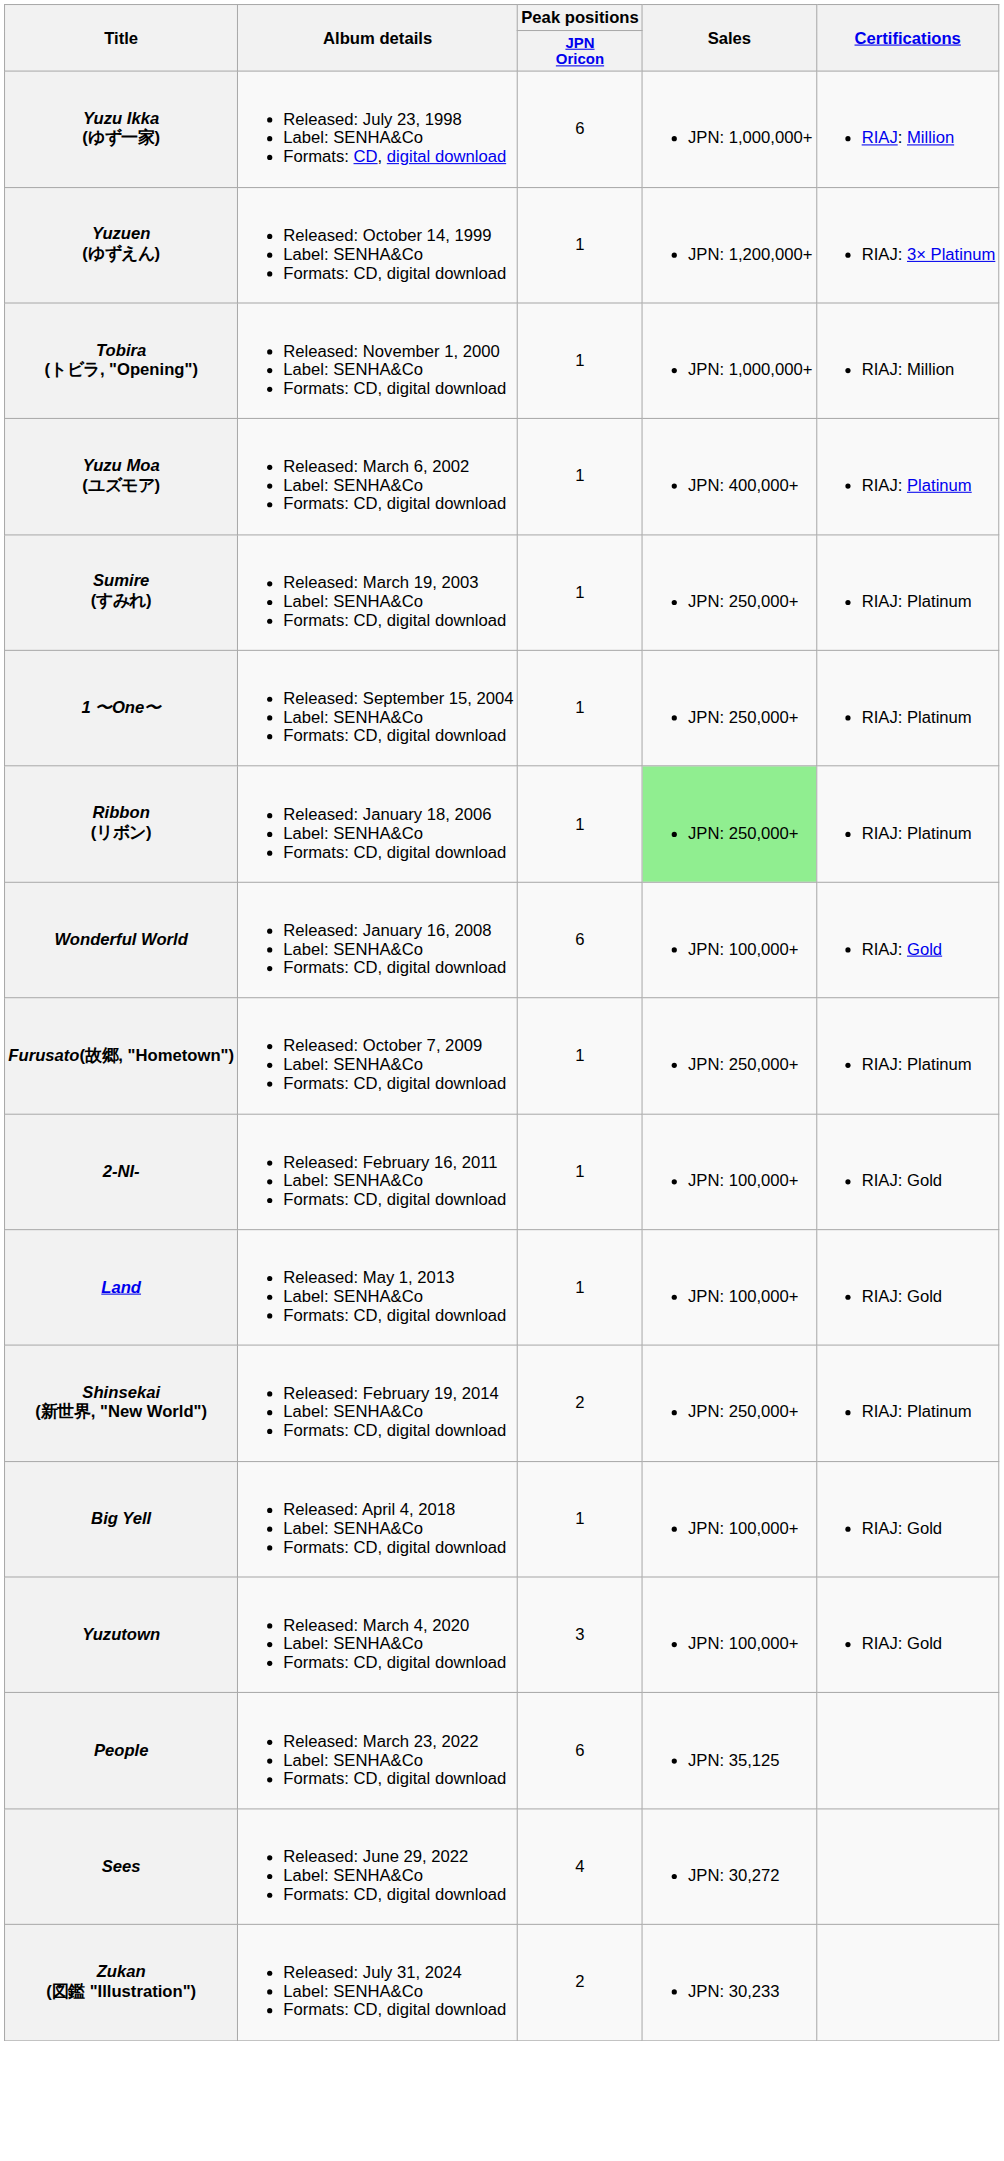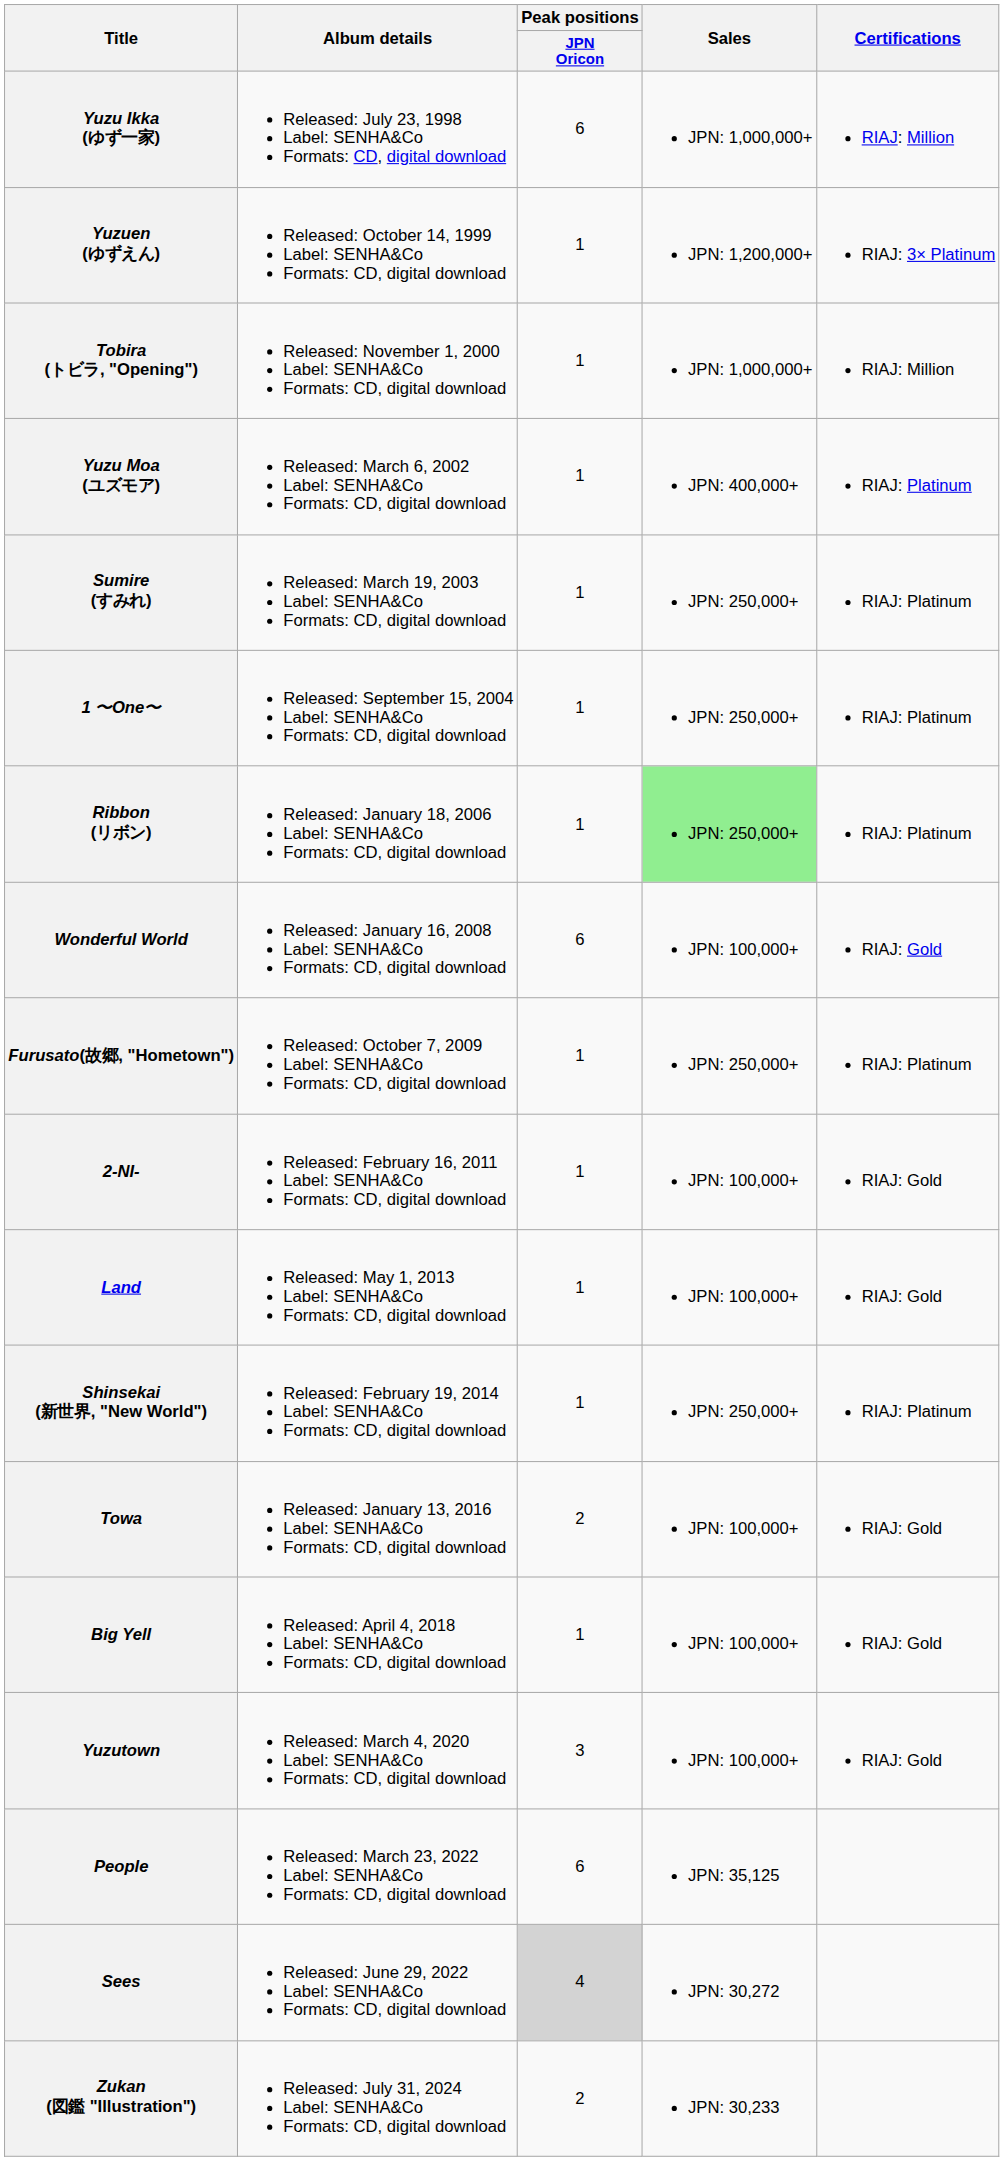 <table class="wikitable plainrowheaders">
 <tr>
 <th scope="col" rowspan="2">Title</th>
 <th scope="col" rowspan="2">Album details</th>
 <th scope="col" colspan="1">Peak positions</th>
 <th scope="col" rowspan="2">Sales</th>
 <th scope="col" rowspan="2"><a href='#'>Certifications</a></th>
 </tr>
 <tr>
 <th scope="col" style="font-size:90%;"><a href='#'>JPN<br>Oricon</a><br></th>
 </tr>
 <tr>
 <th scope="row"><em>Yuzu Ikka</em><br>(ゆず一家)</th>
 <td><br><ul><li>Released: July 23, 1998</li><li>Label: SENHA&Co</li><li>Formats: <a href='#'>CD</a>, <a href='#'>digital download</a></li></ul></td>
 <td align="center">6</td>
 <td><br><ul><li>JPN: 1,000,000+</li></ul></td>
 <td><br><ul><li><a href='#'>RIAJ</a>: <a href='#'>Million</a></li></ul></td>
 </tr>
 <tr>
 <th scope="row"><em>Yuzuen</em><br>(ゆずえん)</th>
 <td><br><ul><li>Released: October 14, 1999</li><li>Label: SENHA&Co</li><li>Formats: CD, digital download</li></ul></td>
 <td align="center">1</td>
 <td><br><ul><li>JPN: 1,200,000+</li></ul></td>
 <td><br><ul><li>RIAJ: <a href='#'>3× Platinum</a></li></ul></td>
 </tr>
 <tr>
 <th scope="row"><em>Tobira</em><br>(トビラ, "Opening")</th>
 <td><br><ul><li>Released: November 1, 2000</li><li>Label: SENHA&Co</li><li>Formats: CD, digital download</li></ul></td>
 <td align="center">1</td>
 <td><br><ul><li>JPN: 1,000,000+</li></ul></td>
 <td><br><ul><li>RIAJ: Million</li></ul></td>
 </tr>
 <tr>
 <th scope="row"><em>Yuzu Moa</em><br>(ユズモア)</th>
 <td><br><ul><li>Released: March 6, 2002</li><li>Label: SENHA&Co</li><li>Formats: CD, digital download</li></ul></td>
 <td align="center">1</td>
 <td><br><ul><li>JPN: 400,000+</li></ul></td>
 <td><br><ul><li>RIAJ: <a href='#'>Platinum</a></li></ul></td>
 </tr>
 <tr>
 <th scope="row"><em>Sumire</em><br>(すみれ)</th>
 <td><br><ul><li>Released: March 19, 2003</li><li>Label: SENHA&Co</li><li>Formats: CD, digital download</li></ul></td>
 <td align="center">1</td>
 <td><br><ul><li>JPN: 250,000+</li></ul></td>
 <td><br><ul><li>RIAJ: Platinum</li></ul></td>
 </tr>
 <tr>
 <th scope="row"><em>1 〜One〜</em></th>
 <td><br><ul><li>Released: September 15, 2004</li><li>Label: SENHA&Co</li><li>Formats: CD, digital download</li></ul></td>
 <td align="center">1</td>
 <td><br><ul><li>JPN: 250,000+</li></ul></td>
 <td><br><ul><li>RIAJ: Platinum</li></ul></td>
 </tr>
 <tr>
 <th scope="row"><em>Ribbon</em><br>(リボン)</th>
 <td><br><ul><li>Released: January 18, 2006</li><li>Label: SENHA&Co</li><li>Formats: CD, digital download</li></ul></td>
 <td align="center">1</td>
 <td style="background: lightgreen;"><br><ul><li>JPN: 250,000+</li></ul></td>
 <td><br><ul><li>RIAJ: Platinum</li></ul></td>
 </tr>
 <tr>
 <th scope="row"><em>Wonderful World</em></th>
 <td><br><ul><li>Released: January 16, 2008</li><li>Label: SENHA&Co</li><li>Formats: CD, digital download</li></ul></td>
 <td align="center">6</td>
 <td><br><ul><li>JPN: 100,000+</li></ul></td>
 <td><br><ul><li>RIAJ: <a href='#'>Gold</a></li></ul></td>
 </tr>
 <tr>
 <th scope="row"><em>Furusato</em>(故郷, "Hometown")</th>
 <td><br><ul><li>Released: October 7, 2009</li><li>Label: SENHA&Co</li><li>Formats: CD, digital download</li></ul></td>
 <td align="center">1</td>
 <td><br><ul><li>JPN: 250,000+</li></ul></td>
 <td><br><ul><li>RIAJ: Platinum</li></ul></td>
 </tr>
 <tr>
 <th scope="row"><em>2-NI-</em></th>
 <td><br><ul><li>Released: February 16, 2011</li><li>Label: SENHA&Co</li><li>Formats: CD, digital download</li></ul></td>
 <td align="center">1</td>
 <td><br><ul><li>JPN: 100,000+</li></ul></td>
 <td><br><ul><li>RIAJ: Gold</li></ul></td>
 </tr>
 <tr>
 <th scope="row"><em><a href='#'>Land</a></em></th>
 <td><br><ul><li>Released: May 1, 2013</li><li>Label: SENHA&Co</li><li>Formats: CD, digital download</li></ul></td>
 <td align="center">1</td>
 <td><br><ul><li>JPN: 100,000+</li></ul></td>
 <td><br><ul><li>RIAJ: Gold</li></ul></td>
 </tr>
 <tr>
 <th scope="row"><em>Shinsekai</em><br>(新世界, "New World")</th>
 <td><br><ul><li>Released: February 19, 2014</li><li>Label: SENHA&Co</li><li>Formats: CD, digital download</li></ul></td>
-<td align="center">2</td>
+<td align="center">1</td>
 <td><br><ul><li>JPN: 250,000+</li></ul></td>
 <td><br><ul><li>RIAJ: Platinum</li></ul></td>
+</tr>
+<tr>
+<th scope="row"><em>Towa</em></th>
+<td><br><ul><li>Released: January 13, 2016</li><li>Label: SENHA&Co</li><li>Formats: CD, digital download</li></ul></td>
+<td align="center">2</td>
+<td><br><ul><li>JPN: 100,000+</li></ul></td>
+<td><br><ul><li>RIAJ: Gold</li></ul></td>
 </tr>
 <tr>
 <th scope="row"><em>Big Yell</em></th>
 <td><br><ul><li>Released: April 4, 2018</li><li>Label: SENHA&Co</li><li>Formats: CD, digital download</li></ul></td>
 <td align="center">1</td>
 <td><br><ul><li>JPN: 100,000+</li></ul></td>
 <td><br><ul><li>RIAJ: Gold</li></ul></td>
 </tr>
 <tr>
 <th scope="row"><em>Yuzutown</em></th>
 <td><br><ul><li>Released: March 4, 2020</li><li>Label: SENHA&Co</li><li>Formats: CD, digital download</li></ul></td>
 <td align="center">3</td>
 <td><br><ul><li>JPN: 100,000+</li></ul></td>
 <td><br><ul><li>RIAJ: Gold</li></ul></td>
 </tr>
 <tr>
 <th scope="row"><em>People</em></th>
 <td><br><ul><li>Released: March 23, 2022</li><li>Label: SENHA&Co</li><li>Formats: CD, digital download</li></ul></td>
 <td align="center">6</td>
 <td><br><ul><li>JPN: 35,125</li></ul></td>
 <td></td>
 </tr>
 <tr>
 <th scope="row"><em>Sees</em></th>
 <td><br><ul><li>Released: June 29, 2022</li><li>Label: SENHA&Co</li><li>Formats: CD, digital download</li></ul></td>
-<td align="center">4</td>
+<td align="center" style="background: lightgrey;">4</td>
 <td><br><ul><li>JPN: 30,272</li></ul></td>
 </tr>
 <tr>
 <th scope="row"><em>Zukan</em><br>(図鑑 "Illustration")</th>
 <td><br><ul><li>Released: July 31, 2024</li><li>Label: SENHA&Co</li><li>Formats: CD, digital download</li></ul></td>
 <td align="center">2</td>
 <td><br><ul><li>JPN: 30,233</li></ul></td>
 <td></td>
 </tr>
 </table>
